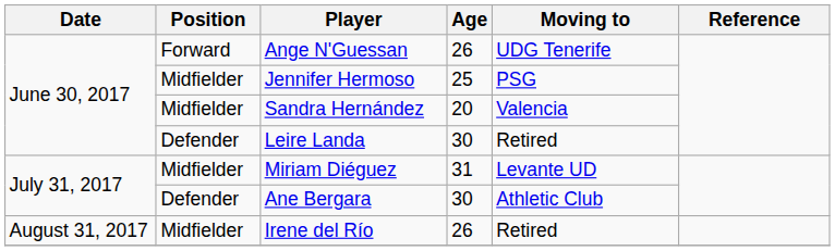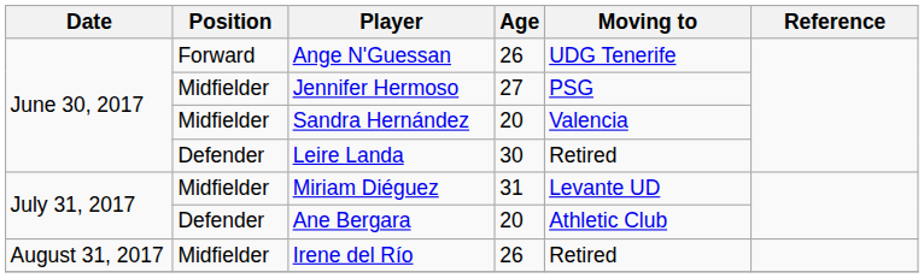 <table class="wikitable">
 <tr>
 <th width=120px>Date</th>
 <th width=80px>Position</th>
 <th width=150px>Player</th>
 <th width=25px>Age</th>
 <th width=150px>Moving to</th>
 <th width=120px>Reference</th>
 </tr>
 <tr>
 <td rowspan=4>June 30, 2017</td>
 <td>Forward</td>
 <td> <a href='#'>Ange N'Guessan</a></td>
 <td align=left>26</td>
 <td> <a href='#'>UDG Tenerife</a></td>
 <td rowspan=4></td>
 </tr>
 <tr>
 <td>Midfielder</td>
 <td> <a href='#'>Jennifer Hermoso</a></td>
-<td align=left>25</td>
+<td align=left>27</td>
 <td> <a href='#'>PSG</a></td>
 </tr>
 <tr>
 <td>Midfielder</td>
 <td> <a href='#'>Sandra Hernández</a></td>
 <td align=left>20</td>
 <td> <a href='#'>Valencia</a></td>
 </tr>
 <tr>
 <td>Defender</td>
 <td> <a href='#'>Leire Landa</a></td>
 <td align=left>30</td>
 <td>Retired</td>
 </tr>
 <tr>
 <td rowspan=2>July 31, 2017</td>
 <td>Midfielder</td>
 <td> <a href='#'>Miriam Diéguez</a></td>
 <td align=left>31</td>
 <td> <a href='#'>Levante UD</a></td>
 <td rowspan=2></td>
 </tr>
 <tr>
 <td>Defender</td>
 <td> <a href='#'>Ane Bergara</a></td>
-<td align=left>30</td>
+<td align=left>20</td>
 <td> <a href='#'>Athletic Club</a></td>
 </tr>
 <tr>
 <td>August 31, 2017</td>
 <td>Midfielder</td>
 <td> <a href='#'>Irene del Río</a></td>
 <td align=left>26</td>
 <td>Retired</td>
 <td></td>
 </tr>
 <tr>
 </tr>
 </table>
